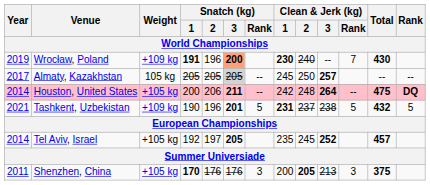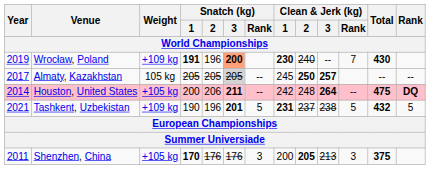 <table class="wikitable" style="text-align:center;">
 <tr>
 <th rowspan=2>Year</th>
 <th rowspan=2>Venue</th>
 <th rowspan=2>Weight</th>
 <th colspan=4>Snatch (kg)</th>
 <th colspan=4>Clean & Jerk (kg)</th>
 <th rowspan=2>Total</th>
 <th rowspan=2>Rank</th>
 </tr>
 <tr>
 <th>1</th>
 <th>2</th>
 <th>3</th>
 <th>Rank</th>
 <th>1</th>
 <th>2</th>
 <th>3</th>
 <th>Rank</th>
 </tr>
 <tr>
 <th colspan=13><a href='#'>World Championships</a></th>
 </tr>
 <tr>
 <td><a href='#'>2019</a></td>
 <td align=left> <a href='#'>Wrocław</a>, <a href='#'>Poland</a></td>
 <td><a href='#'>+109 kg</a></td>
 <td><strong>191</strong></td>
 <td>196</td>
 <td style="background: lightsalmon;"><strong>200</strong></td>
 <td><strong></strong></td>
 <td><strong>230</strong></td>
 <td><s>240</s></td>
 <td>--</td>
 <td>7</td>
 <td><strong>430</strong></td>
 <td><strong></strong></td>
 </tr>
 <tr>
 <td><a href='#'>2017</a></td>
 <td align=left> <a href='#'>Almaty</a>, <a href='#'>Kazakhstan</a></td>
 <td>105 kg</td>
 <td><s>205</s></td>
 <td><s>205</s></td>
 <td style="background: lightgrey;"><s>205</s></td>
 <td>--</td>
 <td>245</td>
-<td>250</td>
+<td><strong>250</strong></td>
 <td><strong>257</strong></td>
 <td><strong></strong></td>
 <td>--</td>
 <td>--</td>
 </tr>
 <tr bgcolor="pink">
 <td><a href='#'>2014</a></td>
 <td align=left> <a href='#'>Houston</a>, <a href='#'>United States</a></td>
 <td><a href='#'>+105 kg</a></td>
 <td>200</td>
 <td>206</td>
 <td><strong>211</strong></td>
 <td>--</td>
 <td>242</td>
 <td>248</td>
 <td><strong>264</strong></td>
 <td>--</td>
 <td><strong>475</strong></td>
 <td><strong>DQ</strong></td>
 </tr>
 <tr>
 <td><a href='#'>2021</a></td>
 <td align=left> <a href='#'>Tashkent</a>, <a href='#'>Uzbekistan</a></td>
 <td><a href='#'>+109 kg</a></td>
 <td>190</td>
 <td>196</td>
 <td><strong>201</strong></td>
 <td>5</td>
 <td><strong>231</strong></td>
 <td><s>237</s></td>
 <td><s>238</s></td>
 <td>5</td>
 <td><strong>432</strong></td>
 <td>5</td>
 </tr>
 <tr>
 <th colspan=13><a href='#'>European Championships</a></th>
 </tr>
 <tr>
-<td><a href='#'>2014</a></td>
-<td align=left> <a href='#'>Tel Aviv</a>, <a href='#'>Israel</a></td>
-<td>+105 kg</td>
-<td>192</td>
-<td>197</td>
-<td><strong>205</strong></td>
-<td><strong></strong></td>
-<td>235</td>
-<td>245</td>
-<td><strong>252</strong></td>
-<td><strong></strong></td>
-<td><strong>457</strong></td>
-<td><strong></strong></td>
-</tr>
-<tr>
 <th colspan=13><a href='#'>Summer Universiade</a></th>
 </tr>
 <tr>
 <td><a href='#'>2011</a></td>
 <td align=left> <a href='#'>Shenzhen</a>, <a href='#'>China</a></td>
 <td><a href='#'>+105 kg</a></td>
 <td><strong>170</strong></td>
 <td><s>176</s></td>
 <td><s>176</s></td>
 <td>3</td>
 <td>200</td>
 <td><strong>205</strong></td>
 <td><s>213</s></td>
 <td>3</td>
 <td><strong>375</strong></td>
 <td><strong></strong></td>
 </tr>
 </table>
